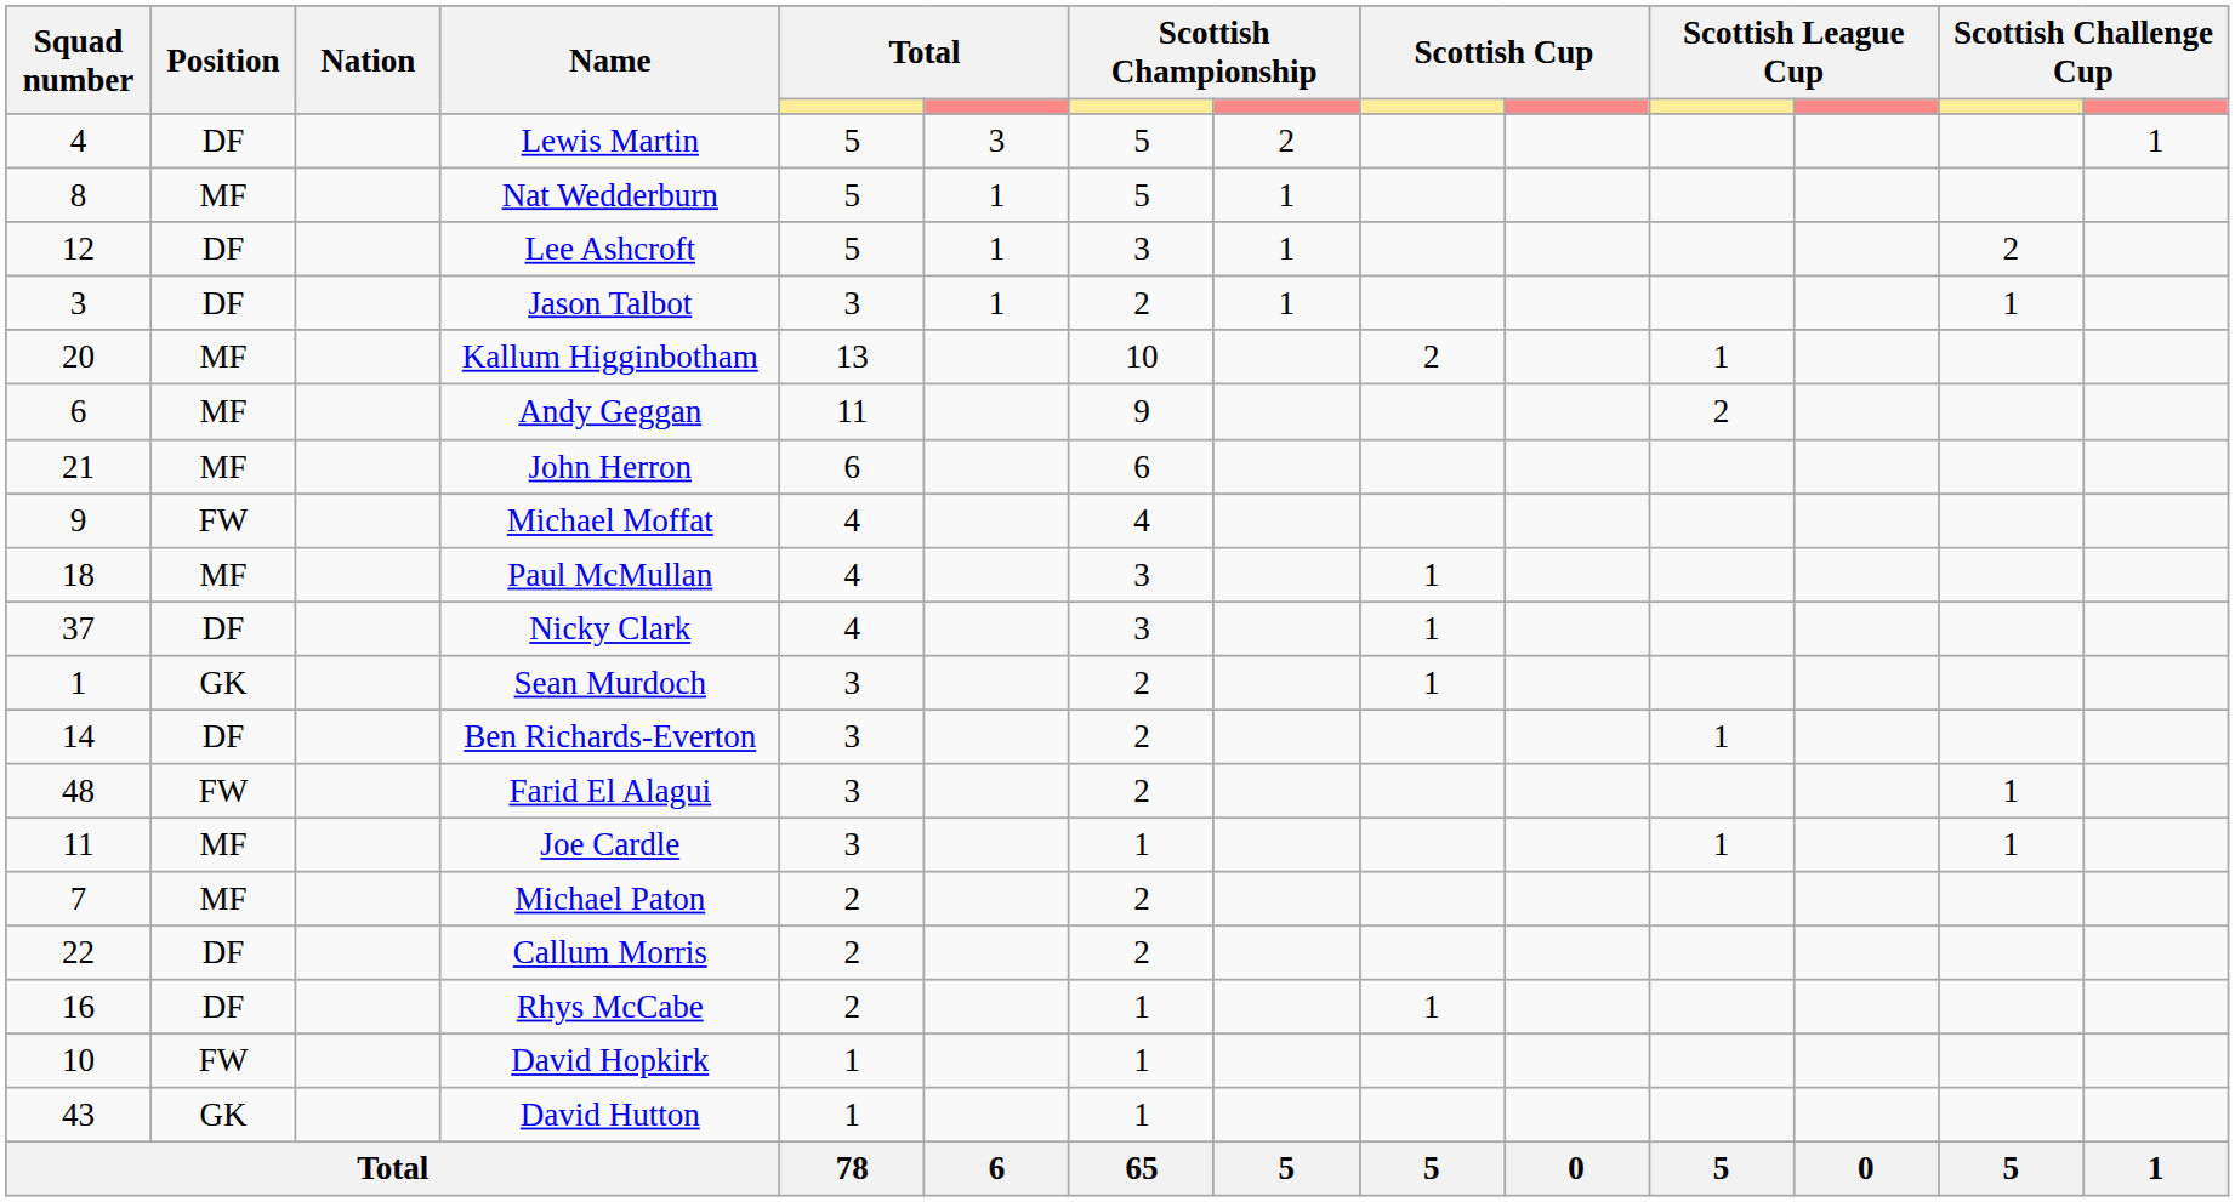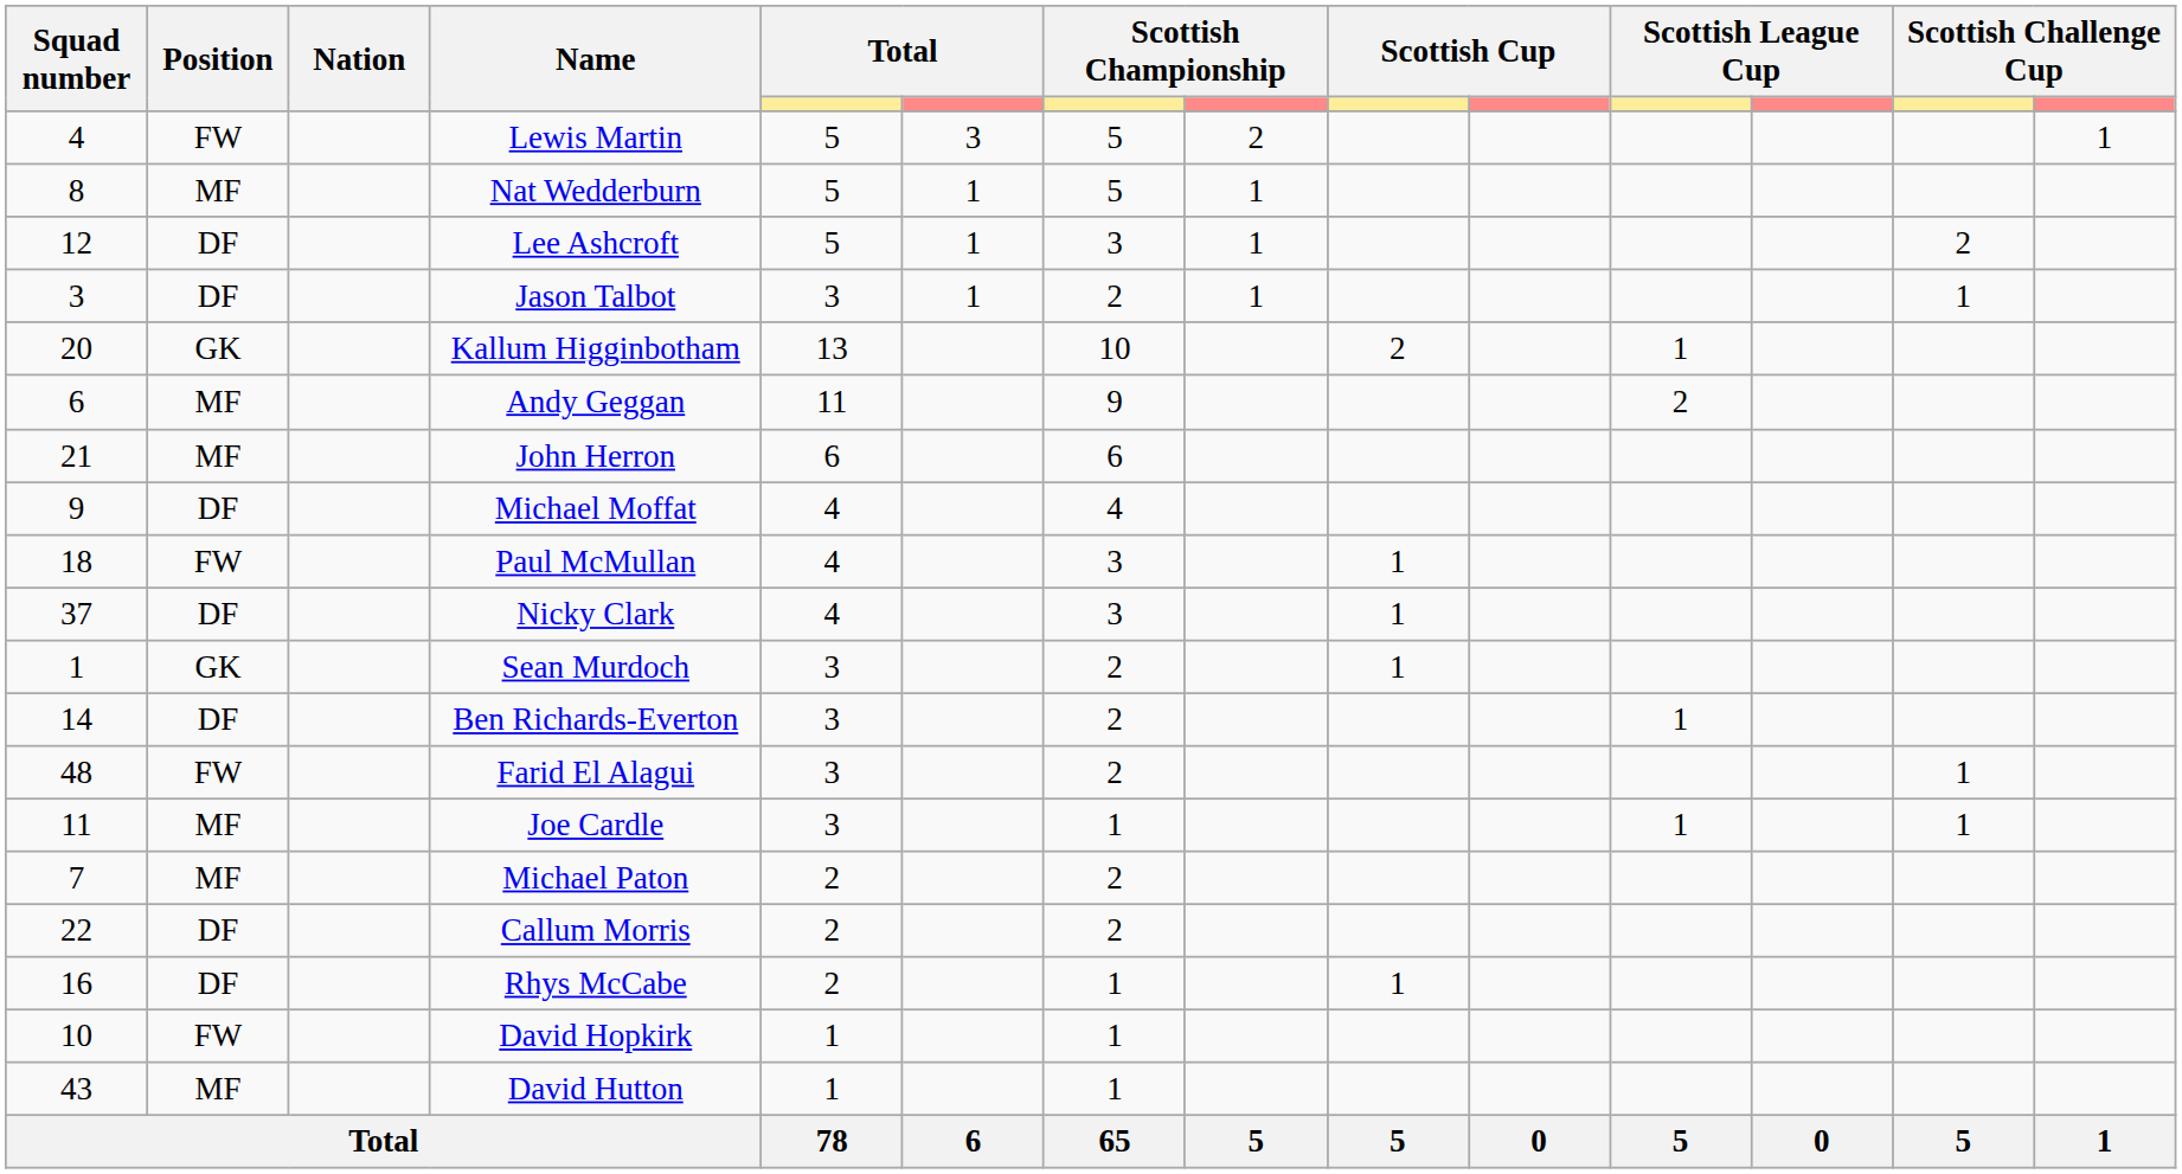 <table class="wikitable" style="font-size: 95%; text-align: center;">
 <tr>
 <th rowspan=2 width=60>Squad number</th>
 <th rowspan=2 width=60>Position</th>
 <th rowspan=2 width=60>Nation</th>
 <th rowspan=2 width=150>Name</th>
 <th colspan=2>Total</th>
 <th colspan=2>Scottish Championship</th>
 <th colspan=2>Scottish Cup</th>
 <th colspan=2>Scottish League Cup</th>
 <th colspan=2>Scottish Challenge Cup</th>
 </tr>
 <tr>
 <th style="width:60px; background:#fe9;"></th>
 <th style="width:60px; background:#ff8888;"></th>
 <th style="width:60px; background:#fe9;"></th>
 <th style="width:60px; background:#ff8888;"></th>
 <th style="width:60px; background:#fe9;"></th>
 <th style="width:60px; background:#ff8888;"></th>
 <th style="width:60px; background:#fe9;"></th>
 <th style="width:60px; background:#ff8888;"></th>
 <th style="width:60px; background:#fe9;"></th>
 <th style="width:60px; background:#ff8888;"></th>
 </tr>
 <tr>
 <td>4</td>
-<td>DF</td>
+<td>FW</td>
 <td></td>
 <td><a href='#'>Lewis Martin</a></td>
 <td>5</td>
 <td>3</td>
 <td>5</td>
 <td>2</td>
 <td></td>
 <td></td>
 <td></td>
 <td></td>
 <td></td>
 <td>1</td>
 </tr>
 <tr>
 <td>8</td>
 <td>MF</td>
 <td></td>
 <td><a href='#'>Nat Wedderburn</a></td>
 <td>5</td>
 <td>1</td>
 <td>5</td>
 <td>1</td>
 <td></td>
 <td></td>
 <td></td>
 <td></td>
 <td></td>
 <td></td>
 </tr>
 <tr>
 <td>12</td>
 <td>DF</td>
 <td></td>
 <td><a href='#'>Lee Ashcroft</a></td>
 <td>5</td>
 <td>1</td>
 <td>3</td>
 <td>1</td>
 <td></td>
 <td></td>
 <td></td>
 <td></td>
 <td>2</td>
 <td></td>
 </tr>
 <tr>
 <td>3</td>
 <td>DF</td>
 <td></td>
 <td><a href='#'>Jason Talbot</a></td>
 <td>3</td>
 <td>1</td>
 <td>2</td>
 <td>1</td>
 <td></td>
 <td></td>
 <td></td>
 <td></td>
 <td>1</td>
 <td></td>
 </tr>
 <tr>
 <td>20</td>
-<td>MF</td>
+<td>GK</td>
 <td></td>
 <td><a href='#'>Kallum Higginbotham</a></td>
 <td>13</td>
 <td></td>
 <td>10</td>
 <td></td>
 <td>2</td>
 <td></td>
 <td>1</td>
 <td></td>
 <td></td>
 <td></td>
 </tr>
 <tr>
 <td>6</td>
 <td>MF</td>
 <td></td>
 <td><a href='#'>Andy Geggan</a></td>
 <td>11</td>
 <td></td>
 <td>9</td>
 <td></td>
 <td></td>
 <td></td>
 <td>2</td>
 <td></td>
 <td></td>
 <td></td>
 </tr>
 <tr>
 <td>21</td>
 <td>MF</td>
 <td></td>
 <td><a href='#'>John Herron</a></td>
 <td>6</td>
 <td></td>
 <td>6</td>
 <td></td>
 <td></td>
 <td></td>
 <td></td>
 <td></td>
 <td></td>
 <td></td>
 </tr>
 <tr>
 <td>9</td>
-<td>FW</td>
+<td>DF</td>
 <td></td>
 <td><a href='#'>Michael Moffat</a></td>
 <td>4</td>
 <td></td>
 <td>4</td>
 <td></td>
 <td></td>
 <td></td>
 <td></td>
 <td></td>
 <td></td>
 <td></td>
 </tr>
 <tr>
 <td>18</td>
-<td>MF</td>
+<td>FW</td>
 <td></td>
 <td><a href='#'>Paul McMullan</a></td>
 <td>4</td>
 <td></td>
 <td>3</td>
 <td></td>
 <td>1</td>
 <td></td>
 <td></td>
 <td></td>
 <td></td>
 <td></td>
 </tr>
 <tr>
 <td>37</td>
 <td>DF</td>
 <td></td>
 <td><a href='#'>Nicky Clark</a></td>
 <td>4</td>
 <td></td>
 <td>3</td>
 <td></td>
 <td>1</td>
 <td></td>
 <td></td>
 <td></td>
 <td></td>
 <td></td>
 </tr>
 <tr>
 <td>1</td>
 <td>GK</td>
 <td></td>
 <td><a href='#'>Sean Murdoch</a></td>
 <td>3</td>
 <td></td>
 <td>2</td>
 <td></td>
 <td>1</td>
 <td></td>
 <td></td>
 <td></td>
 <td></td>
 <td></td>
 </tr>
 <tr>
 <td>14</td>
 <td>DF</td>
 <td></td>
 <td><a href='#'>Ben Richards-Everton</a></td>
 <td>3</td>
 <td></td>
 <td>2</td>
 <td></td>
 <td></td>
 <td></td>
 <td>1</td>
 <td></td>
 <td></td>
 <td></td>
 </tr>
 <tr>
 <td>48</td>
 <td>FW</td>
 <td></td>
 <td><a href='#'>Farid El Alagui</a></td>
 <td>3</td>
 <td></td>
 <td>2</td>
 <td></td>
 <td></td>
 <td></td>
 <td></td>
 <td></td>
 <td>1</td>
 <td></td>
 </tr>
 <tr>
 <td>11</td>
 <td>MF</td>
 <td></td>
 <td><a href='#'>Joe Cardle</a></td>
 <td>3</td>
 <td></td>
 <td>1</td>
 <td></td>
 <td></td>
 <td></td>
 <td>1</td>
 <td></td>
 <td>1</td>
 <td></td>
 </tr>
 <tr>
 <td>7</td>
 <td>MF</td>
 <td></td>
 <td><a href='#'>Michael Paton</a></td>
 <td>2</td>
 <td></td>
 <td>2</td>
 <td></td>
 <td></td>
 <td></td>
 <td></td>
 <td></td>
 <td></td>
 <td></td>
 </tr>
 <tr>
 <td>22</td>
 <td>DF</td>
 <td></td>
 <td><a href='#'>Callum Morris</a></td>
 <td>2</td>
 <td></td>
 <td>2</td>
 <td></td>
 <td></td>
 <td></td>
 <td></td>
 <td></td>
 <td></td>
 <td></td>
 </tr>
 <tr>
 <td>16</td>
 <td>DF</td>
 <td></td>
 <td><a href='#'>Rhys McCabe</a></td>
 <td>2</td>
 <td></td>
 <td>1</td>
 <td></td>
 <td>1</td>
 <td></td>
 <td></td>
 <td></td>
 <td></td>
 <td></td>
 </tr>
 <tr>
 <td>10</td>
 <td>FW</td>
 <td></td>
 <td><a href='#'>David Hopkirk</a></td>
 <td>1</td>
 <td></td>
 <td>1</td>
 <td></td>
 <td></td>
 <td></td>
 <td></td>
 <td></td>
 <td></td>
 <td></td>
 </tr>
 <tr>
 <td>43</td>
-<td>GK</td>
+<td>MF</td>
 <td></td>
 <td><a href='#'>David Hutton</a></td>
 <td>1</td>
 <td></td>
 <td>1</td>
 <td></td>
 <td></td>
 <td></td>
 <td></td>
 <td></td>
 <td></td>
 <td></td>
 </tr>
 <tr>
 <th colspan=4>Total</th>
 <th>78</th>
 <th>6</th>
 <th>65</th>
 <th>5</th>
 <th>5</th>
 <th>0</th>
 <th>5</th>
 <th>0</th>
 <th>5</th>
 <th>1</th>
 </tr>
 </table>
